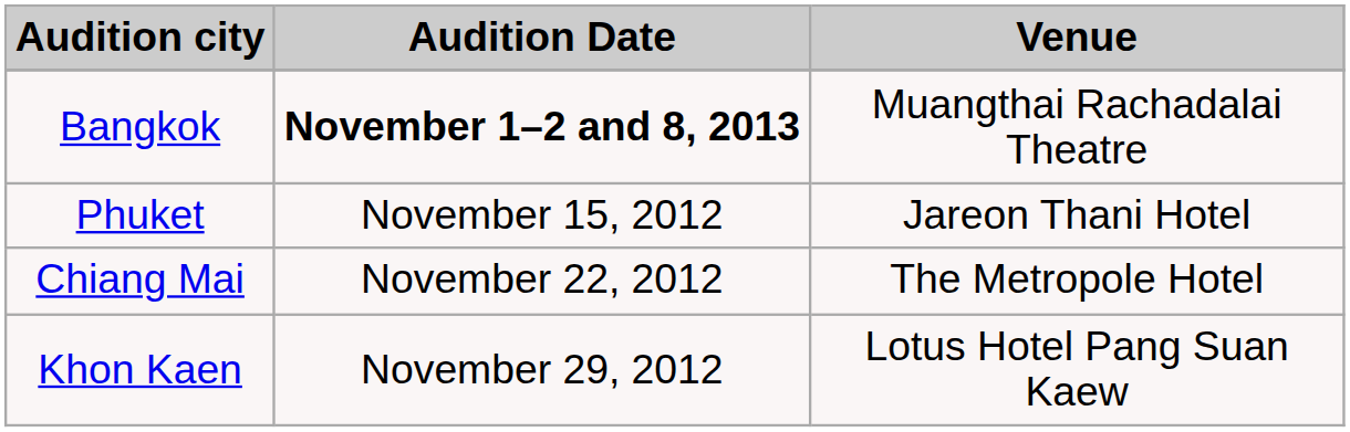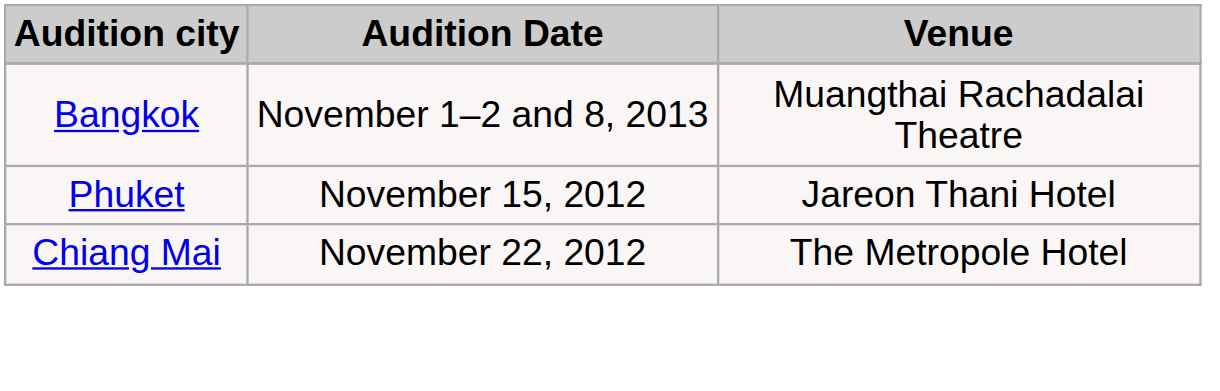 <table class="wikitable">
 <tr style="background:#ccc;">
 <td style="text-align:Center;"><strong>Audition city</strong></td>
 <td style="text-align:Center;"><strong>Audition Date</strong></td>
 <td style="width:200px; text-align:center;"><strong>Venue</strong></td>
 </tr>
 <tr style="text-align:center; background:#faf6f6;">
 </tr>
 <tr>
 <td style="text-align:center; background:#faf6f6;"><a href='#'>Bangkok</a></td>
-<td style="text-align:center; background:#faf6f6;"><strong>November 1–2 and 8, 2013</strong></td>
+<td style="text-align:center; background:#faf6f6;">November 1–2 and 8, 2013</td>
 <td style="text-align:center; background:#faf6f6;">Muangthai Rachadalai Theatre</td>
 </tr>
 <tr>
 <td style="text-align:center; background:#faf6f6;"><a href='#'>Phuket</a></td>
 <td style="text-align:center; background:#faf6f6;">November 15, 2012</td>
 <td style="text-align:center; background:#faf6f6;">Jareon Thani Hotel</td>
 </tr>
 <tr>
 <td style="text-align:center; background:#faf6f6;"><a href='#'>Chiang Mai</a></td>
 <td style="text-align:center; background:#faf6f6;">November 22, 2012</td>
 <td style="text-align:center; background:#faf6f6;">The Metropole Hotel</td>
 </tr>
-<tr>
-<td style="text-align:center; background:#faf6f6;"><a href='#'>Khon Kaen</a></td>
-<td style="text-align:center; background:#faf6f6;">November 29, 2012</td>
-<td style="text-align:center; background:#faf6f6;">Lotus Hotel Pang Suan Kaew</td>
-</tr>
 </table>
